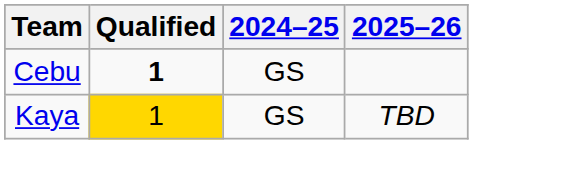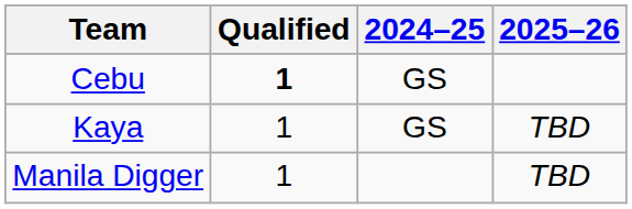 <table class="wikitable" style="text-align: center">
 <tr>
 <th>Team</th>
 <th>Qualified</th>
 <th><a href='#'>2024–25</a></th>
 <th><a href='#'>2025–26</a></th>
 </tr>
 <tr>
 <td><a href='#'>Cebu</a></td>
 <td><strong>1</strong></td>
 <td>GS</td>
 <td></td>
 </tr>
 <tr>
 <td><a href='#'>Kaya</a></td>
-<td style="background: gold;">1</td>
+<td>1</td>
 <td>GS</td>
 <td><em>TBD</em></td>
 </tr>
+<tr>
+<td><a href='#'>Manila Digger</a></td>
+<td>1</td>
+<td></td>
+<td><em>TBD</em></td>
+</tr>
 </table>
